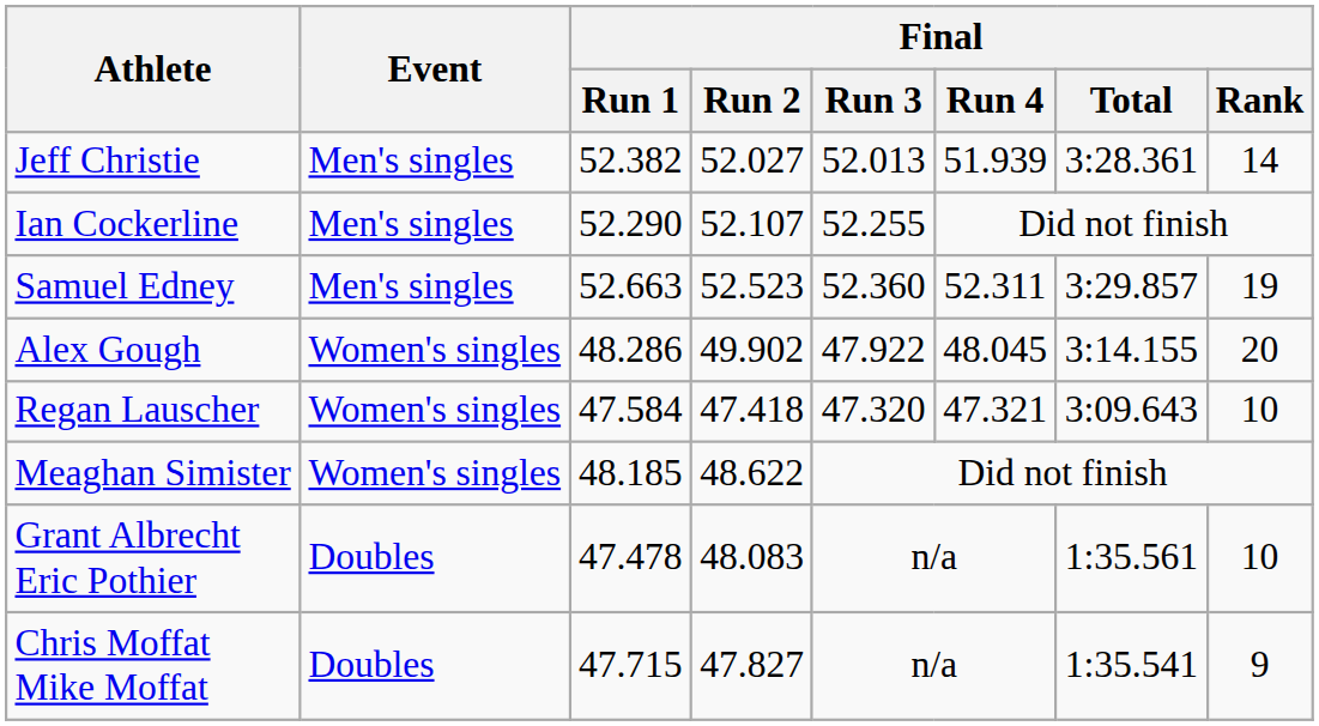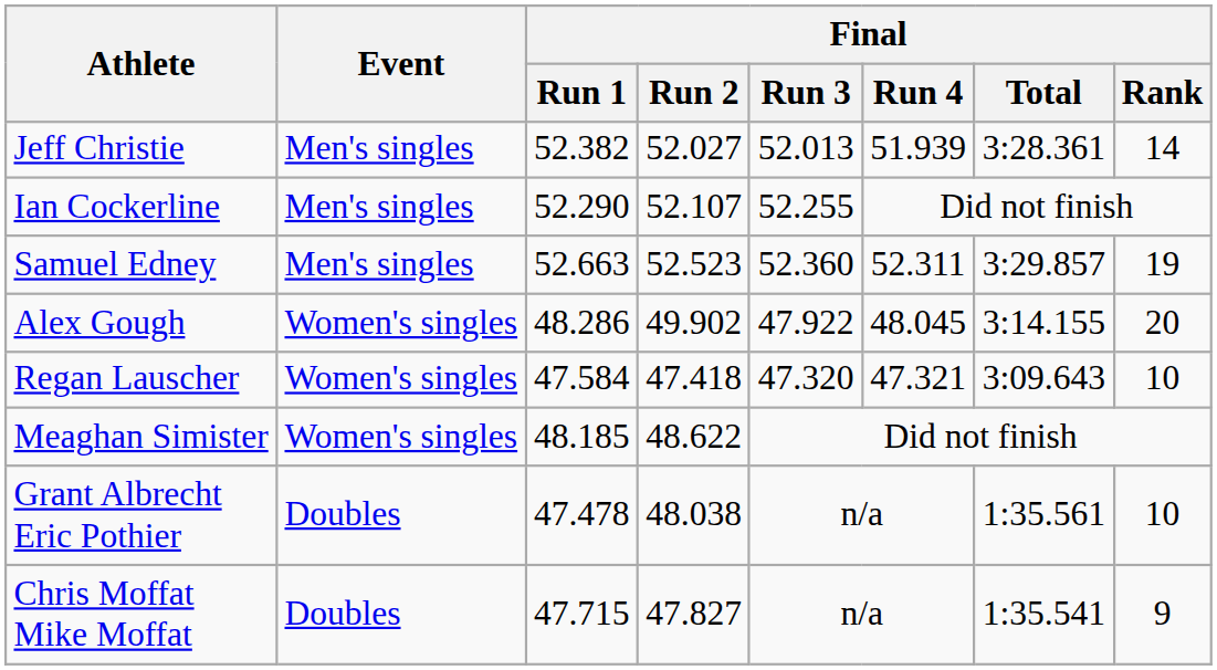 <table class="wikitable" style="font-size:90%">
 <tr>
 <th rowspan="2">Athlete</th>
 <th rowspan="2">Event</th>
 <th colspan="6">Final</th>
 </tr>
 <tr>
 <th>Run 1</th>
 <th>Run 2</th>
 <th>Run 3</th>
 <th>Run 4</th>
 <th>Total</th>
 <th>Rank</th>
 </tr>
 <tr>
 <td><a href='#'>Jeff Christie</a></td>
 <td><a href='#'>Men's singles</a></td>
 <td style="text-align:center;">52.382</td>
 <td style="text-align:center;">52.027</td>
 <td style="text-align:center;">52.013</td>
 <td style="text-align:center;">51.939</td>
 <td style="text-align:center;">3:28.361</td>
 <td style="text-align:center;">14</td>
 </tr>
 <tr>
 <td><a href='#'>Ian Cockerline</a></td>
 <td><a href='#'>Men's singles</a></td>
 <td style="text-align:center;">52.290</td>
 <td style="text-align:center;">52.107</td>
 <td style="text-align:center;">52.255</td>
 <td colspan="3" style="text-align:center;">Did not finish</td>
 </tr>
 <tr>
 <td><a href='#'>Samuel Edney</a></td>
 <td><a href='#'>Men's singles</a></td>
 <td style="text-align:center;">52.663</td>
 <td style="text-align:center;">52.523</td>
 <td style="text-align:center;">52.360</td>
 <td style="text-align:center;">52.311</td>
 <td style="text-align:center;">3:29.857</td>
 <td style="text-align:center;">19</td>
 </tr>
 <tr>
 <td><a href='#'>Alex Gough</a></td>
 <td><a href='#'>Women's singles</a></td>
 <td style="text-align:center;">48.286</td>
 <td style="text-align:center;">49.902</td>
 <td style="text-align:center;">47.922</td>
 <td style="text-align:center;">48.045</td>
 <td style="text-align:center;">3:14.155</td>
 <td style="text-align:center;">20</td>
 </tr>
 <tr>
 <td><a href='#'>Regan Lauscher</a></td>
 <td><a href='#'>Women's singles</a></td>
 <td style="text-align:center;">47.584</td>
 <td style="text-align:center;">47.418</td>
 <td style="text-align:center;">47.320</td>
 <td style="text-align:center;">47.321</td>
 <td style="text-align:center;">3:09.643</td>
 <td style="text-align:center;">10</td>
 </tr>
 <tr>
 <td><a href='#'>Meaghan Simister</a></td>
 <td><a href='#'>Women's singles</a></td>
 <td style="text-align:center;">48.185</td>
 <td style="text-align:center;">48.622</td>
 <td colspan="4" style="text-align:center;">Did not finish</td>
 </tr>
 <tr>
 <td><a href='#'>Grant Albrecht</a> <br> <a href='#'>Eric Pothier</a></td>
 <td><a href='#'>Doubles</a></td>
 <td style="text-align:center;">47.478</td>
-<td style="text-align:center;">48.083</td>
+<td style="text-align:center;">48.038</td>
 <td colspan="2" style="text-align:center;">n/a</td>
 <td style="text-align:center;">1:35.561</td>
 <td style="text-align:center;">10</td>
 </tr>
 <tr>
 <td><a href='#'>Chris Moffat</a> <br> <a href='#'>Mike Moffat</a></td>
 <td><a href='#'>Doubles</a></td>
 <td style="text-align:center;">47.715</td>
 <td style="text-align:center;">47.827</td>
 <td colspan="2" style="text-align:center;">n/a</td>
 <td style="text-align:center;">1:35.541</td>
 <td style="text-align:center;">9</td>
 </tr>
 </table>
